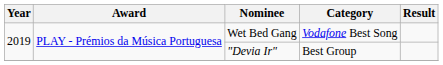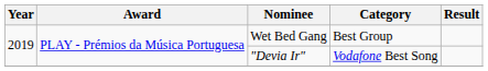 <table class="wikitable">
 <tr>
 <th>Year</th>
 <th>Award</th>
 <th>Nominee</th>
 <th>Category</th>
 <th>Result</th>
 </tr>
 <tr>
 <td rowspan="2">2019</td>
 <td rowspan="2"><a href='#'>PLAY - Prémios da Música Portuguesa</a></td>
 <td>Wet Bed Gang</td>
-<td><em><a href='#'>Vodafone</a></em> Best Song</td>
+<td>Best Group</td>
 <td></td>
 </tr>
 <tr>
 <td><em>"Devia Ir"</em></td>
-<td>Best Group</td>
+<td><em><a href='#'>Vodafone</a></em> Best Song</td>
 <td></td>
 </tr>
 <tr>
 </tr>
 </table>
